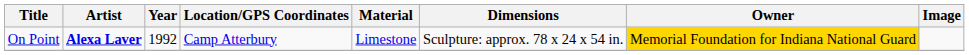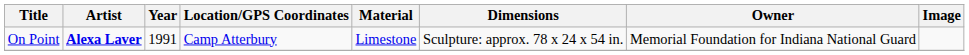 <table class="wikitable sortable">
 <tr>
 <th>Title</th>
 <th>Artist</th>
 <th>Year</th>
 <th>Location/GPS Coordinates</th>
 <th>Material</th>
 <th>Dimensions</th>
 <th>Owner</th>
 <th>Image</th>
 </tr>
 <tr>
 <td><a href='#'>On Point</a></td>
 <td><strong><a href='#'>Alexa Laver</a></strong></td>
-<td>1992</td>
+<td>1991</td>
 <td><a href='#'>Camp Atterbury</a></td>
 <td><a href='#'>Limestone</a></td>
 <td>Sculpture: approx. 78 x 24 x 54 in.</td>
-<td style="background: gold;">Memorial Foundation for Indiana National Guard </td>
+<td>Memorial Foundation for Indiana National Guard </td>
 <td></td>
 </tr>
 <tr>
 </tr>
 </table>
